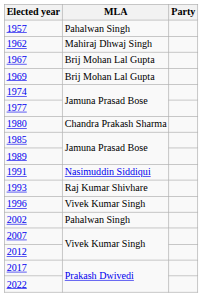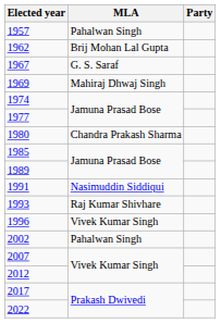 <table class="wikitable sortable">
 <tr>
 <th>Elected year</th>
 <th>MLA</th>
 <th colspan="2">Party</th>
 </tr>
 <tr>
 <td><a href='#'>1957</a></td>
 <td>Pahalwan Singh</td>
 <td></td>
 </tr>
 <tr>
 <td><a href='#'>1962</a></td>
-<td>Mahiraj Dhwaj Singh</td>
+<td>Brij Mohan Lal Gupta</td>
 </tr>
 <tr>
 <td><a href='#'>1967</a></td>
-<td>Brij Mohan Lal Gupta</td>
+<td>G. S. Saraf</td>
 <td></td>
 </tr>
 <tr>
 <td><a href='#'>1969</a></td>
-<td>Brij Mohan Lal Gupta</td>
+<td>Mahiraj Dhwaj Singh</td>
 <td></td>
 </tr>
 <tr>
 <td><a href='#'>1974</a></td>
 <td rowspan=2>Jamuna Prasad Bose</td>
 <td></td>
 </tr>
 <tr>
 <td><a href='#'>1977</a></td>
 <td></td>
 </tr>
 <tr>
 <td><a href='#'>1980</a></td>
 <td>Chandra Prakash Sharma</td>
 <td></td>
 </tr>
 <tr>
 <td><a href='#'>1985</a></td>
 <td rowspan="2">Jamuna Prasad Bose</td>
 <td></td>
 </tr>
 <tr>
 <td><a href='#'>1989</a></td>
 <td></td>
 </tr>
 <tr>
 <td><a href='#'>1991</a></td>
 <td><a href='#'>Nasimuddin Siddiqui</a></td>
 <td></td>
 </tr>
 <tr>
 <td><a href='#'>1993</a></td>
 <td>Raj Kumar Shivhare</td>
 <td></td>
 </tr>
 <tr>
 <td><a href='#'>1996</a></td>
 <td>Vivek Kumar Singh</td>
 <td></td>
 </tr>
 <tr>
 <td><a href='#'>2002</a></td>
 <td>Pahalwan Singh</td>
 <td></td>
 </tr>
 <tr>
 <td><a href='#'>2007</a></td>
 <td rowspan="2">Vivek Kumar Singh</td>
 <td></td>
 </tr>
 <tr>
 <td><a href='#'>2012</a></td>
 </tr>
 <tr>
 <td><a href='#'>2017</a></td>
 <td rowspan="2"><a href='#'>Prakash Dwivedi</a></td>
 <td></td>
 </tr>
 <tr>
 <td><a href='#'>2022</a></td>
 </tr>
 </table>
